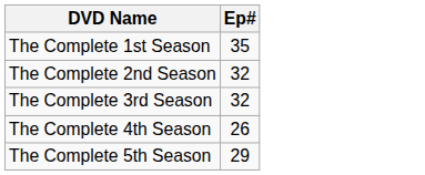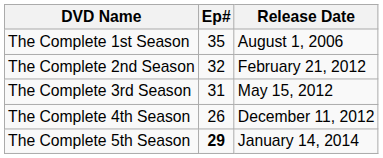 <table class="wikitable">
 <tr>
 <th>DVD Name</th>
 <th>Ep#</th>
+<th>Release Date</th>
 </tr>
 <tr>
 <td>The Complete 1st Season</td>
 <td align="center">35</td>
+<td>August 1, 2006</td>
 </tr>
 <tr>
 <td>The Complete 2nd Season</td>
 <td align="center">32</td>
+<td>February 21, 2012</td>
 </tr>
 <tr>
 <td>The Complete 3rd Season</td>
-<td align="center">32</td>
+<td align="center">31</td>
+<td>May 15, 2012</td>
 </tr>
 <tr>
 <td>The Complete 4th Season</td>
 <td align="center">26</td>
+<td>December 11, 2012</td>
 </tr>
 <tr>
 <td>The Complete 5th Season</td>
-<td align="center">29</td>
+<td align="center"><strong>29</strong></td>
+<td>January 14, 2014</td>
 </tr>
 </table>
